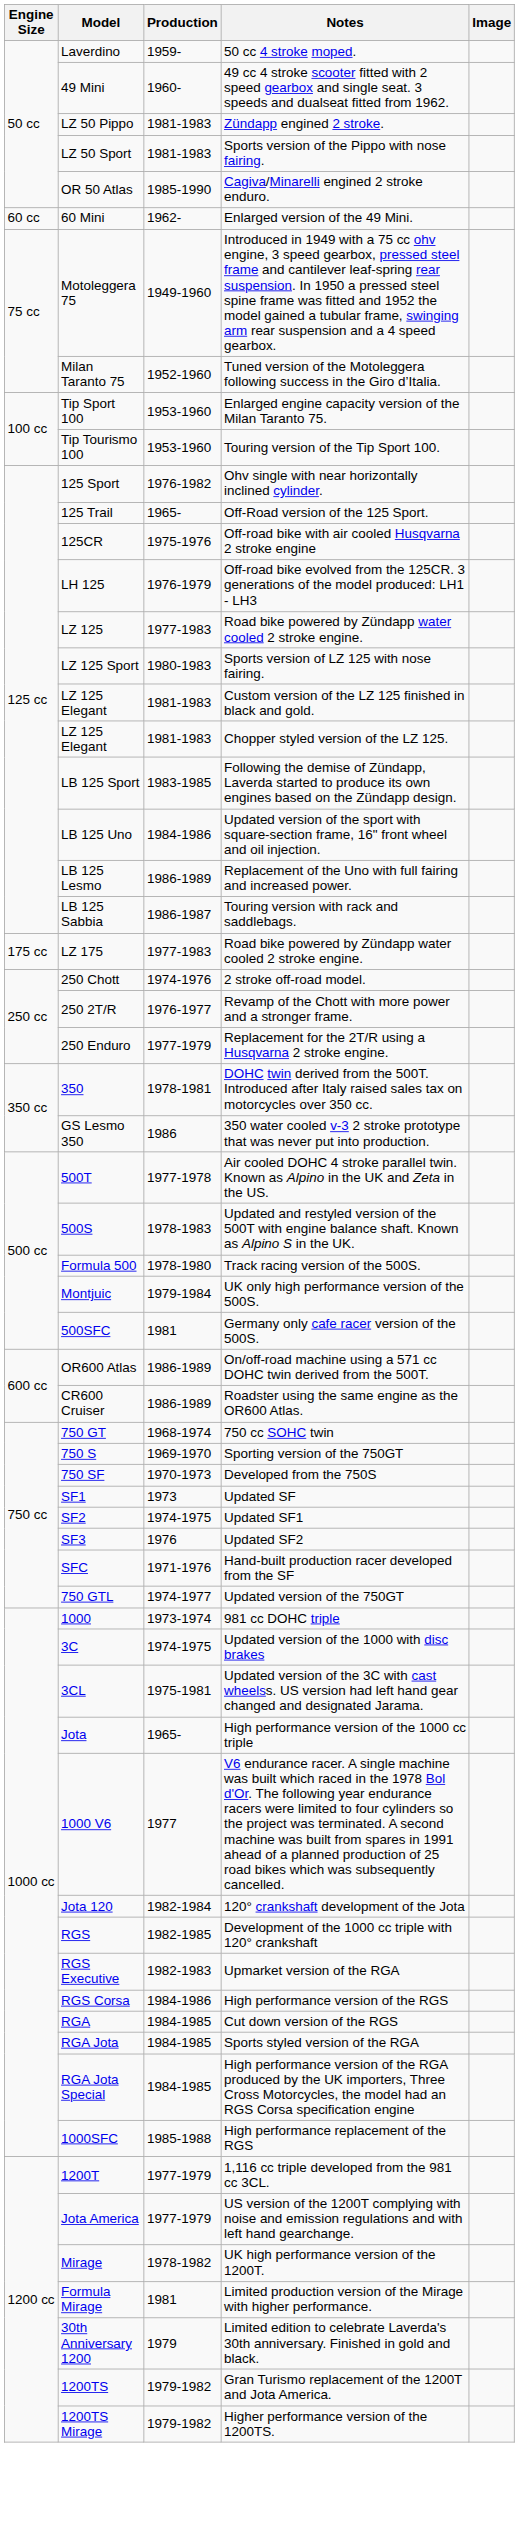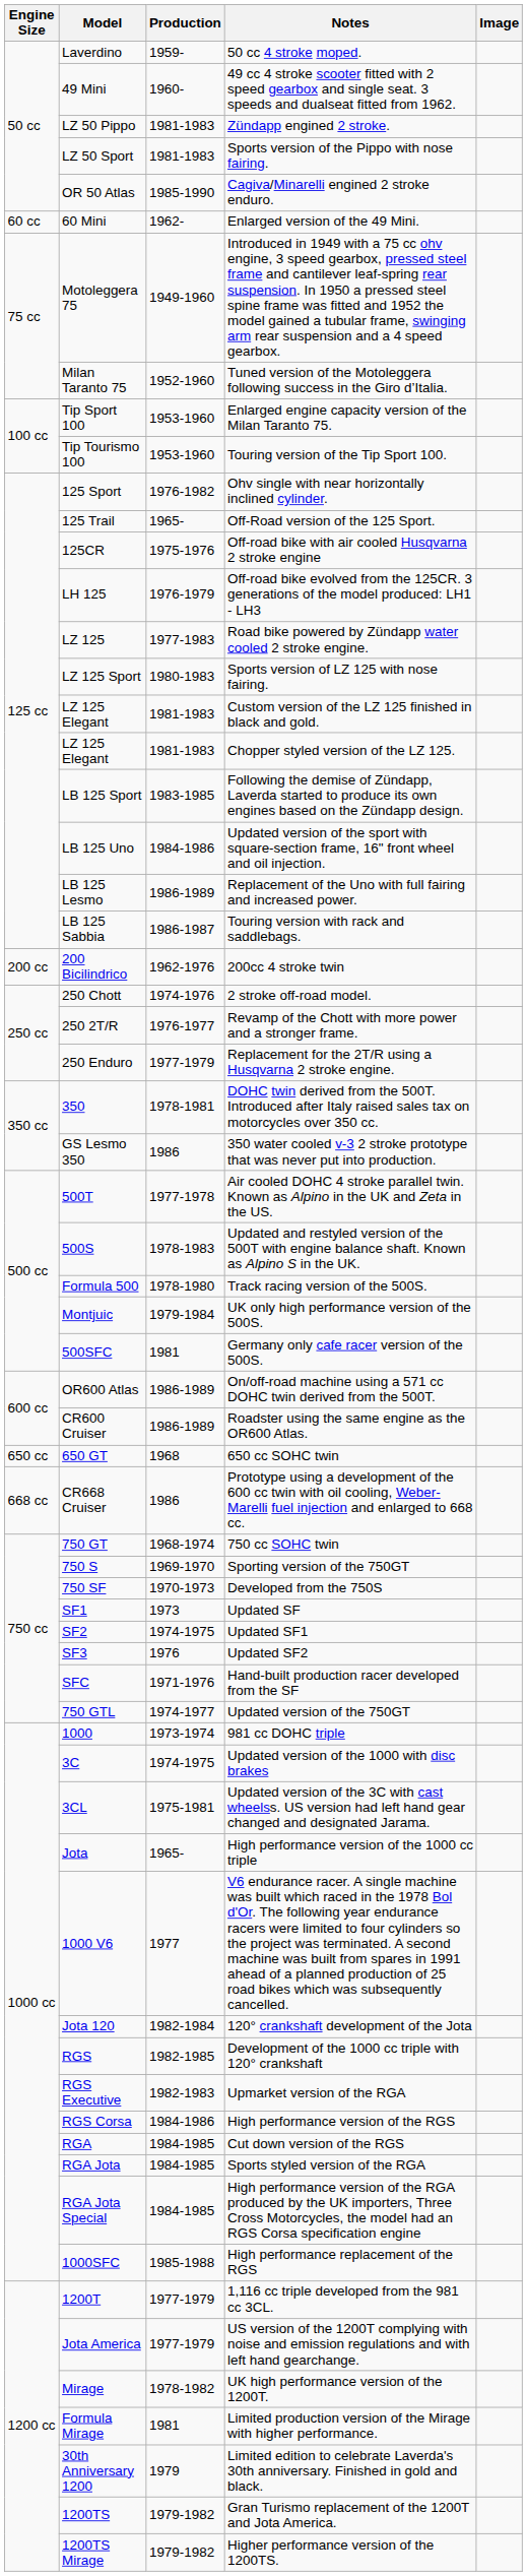 <table class="wikitable">
 <tr>
 <th>Engine Size</th>
 <th>Model</th>
 <th>Production</th>
 <th>Notes</th>
 <th>Image</th>
 </tr>
 <tr>
 <td rowspan="5">50 cc</td>
 <td>Laverdino</td>
 <td>1959-</td>
 <td>50 cc <a href='#'>4 stroke</a> <a href='#'>moped</a>.</td>
 <td></td>
 </tr>
 <tr>
 <td>49 Mini</td>
 <td>1960-</td>
 <td>49 cc 4 stroke <a href='#'>scooter</a> fitted with 2 speed <a href='#'>gearbox</a> and single seat. 3 speeds and dualseat fitted from 1962.</td>
 <td></td>
 </tr>
 <tr>
 <td>LZ 50 Pippo</td>
 <td>1981-1983</td>
 <td><a href='#'>Zündapp</a> engined <a href='#'>2 stroke</a>.</td>
 <td></td>
 </tr>
 <tr>
 <td>LZ 50 Sport</td>
 <td>1981-1983</td>
 <td>Sports version of the Pippo with nose <a href='#'>fairing</a>.</td>
 <td></td>
 </tr>
 <tr>
 <td>OR 50 Atlas</td>
 <td>1985-1990</td>
 <td><a href='#'>Cagiva</a>/<a href='#'>Minarelli</a> engined 2 stroke enduro.</td>
 <td></td>
 </tr>
 <tr>
 <td>60 cc</td>
 <td>60 Mini</td>
 <td>1962-</td>
 <td>Enlarged version of the 49 Mini.</td>
 <td></td>
 </tr>
 <tr>
 <td rowspan="2">75 cc</td>
 <td>Motoleggera 75</td>
 <td>1949-1960</td>
 <td>Introduced in 1949 with a 75 cc <a href='#'>ohv</a> engine, 3 speed gearbox, <a href='#'>pressed steel frame</a> and cantilever leaf-spring <a href='#'>rear suspension</a>. In 1950 a pressed steel spine frame was fitted and 1952 the model gained a tubular frame, <a href='#'>swinging arm</a> rear suspension and a 4 speed gearbox.</td>
 <td></td>
 </tr>
 <tr>
 <td>Milan Taranto 75</td>
 <td>1952-1960</td>
 <td>Tuned version of the Motoleggera following success in the Giro d’Italia.</td>
 <td></td>
 </tr>
 <tr>
 <td rowspan="2">100 cc</td>
 <td>Tip Sport 100</td>
 <td>1953-1960</td>
 <td>Enlarged engine capacity version of the Milan Taranto 75.</td>
 <td></td>
 </tr>
 <tr>
 <td>Tip Tourismo 100</td>
 <td>1953-1960</td>
 <td>Touring version of the Tip Sport 100.</td>
 <td></td>
 </tr>
 <tr>
 <td rowspan="12">125 cc</td>
 <td>125 Sport</td>
 <td>1976-1982</td>
 <td>Ohv single with near horizontally inclined <a href='#'>cylinder</a>.</td>
 <td></td>
 </tr>
 <tr>
 <td>125 Trail</td>
 <td>1965-</td>
 <td>Off-Road version of the 125 Sport.</td>
 <td></td>
 </tr>
 <tr>
 <td>125CR</td>
 <td>1975-1976</td>
 <td>Off-road bike with air cooled <a href='#'>Husqvarna</a> 2 stroke engine</td>
 <td></td>
 </tr>
 <tr>
 <td>LH 125</td>
 <td>1976-1979</td>
 <td>Off-road bike evolved from the 125CR. 3 generations of the model produced: LH1 - LH3</td>
 <td></td>
 </tr>
 <tr>
 <td>LZ 125</td>
 <td>1977-1983</td>
 <td>Road bike powered by Zündapp <a href='#'>water cooled</a> 2 stroke engine.</td>
 <td></td>
 </tr>
 <tr>
 <td>LZ 125 Sport</td>
 <td>1980-1983</td>
 <td>Sports version of LZ 125 with nose fairing.</td>
 <td></td>
 </tr>
 <tr>
 <td>LZ 125 Elegant</td>
 <td>1981-1983</td>
 <td>Custom version of the LZ 125 finished in black and gold.</td>
 <td></td>
 </tr>
 <tr>
 <td>LZ 125 Elegant</td>
 <td>1981-1983</td>
 <td>Chopper styled version of the LZ 125.</td>
 <td></td>
 </tr>
 <tr>
 <td>LB 125 Sport</td>
 <td>1983-1985</td>
 <td>Following the demise of Zündapp, Laverda started to produce its own engines based on the Zündapp design.</td>
 <td></td>
 </tr>
 <tr>
 <td>LB 125 Uno</td>
 <td>1984-1986</td>
 <td>Updated version of the sport with square-section frame, 16" front wheel and oil injection.</td>
 <td></td>
 </tr>
 <tr>
 <td>LB 125 Lesmo</td>
 <td>1986-1989</td>
 <td>Replacement of the Uno with full fairing and increased power.</td>
 <td></td>
 </tr>
 <tr>
 <td>LB 125 Sabbia</td>
 <td>1986-1987</td>
 <td>Touring version with rack and saddlebags.</td>
 <td></td>
 </tr>
 <tr>
-<td>175 cc</td>
-<td>LZ 175</td>
-<td>1977-1983</td>
-<td>Road bike powered by Zündapp water cooled 2 stroke engine.</td>
+<td>200 cc</td>
+<td><a href='#'>200 Bicilindrico</a></td>
+<td>1962-1976</td>
+<td>200cc 4 stroke twin</td>
 <td></td>
 </tr>
 <tr>
 <td rowspan="3">250 cc</td>
 <td>250 Chott</td>
 <td>1974-1976</td>
 <td>2 stroke off-road model.</td>
 <td></td>
 </tr>
 <tr>
 <td>250 2T/R</td>
 <td>1976-1977</td>
 <td>Revamp of the Chott with more power and a stronger frame.</td>
 <td></td>
 </tr>
 <tr>
 <td>250 Enduro</td>
 <td>1977-1979</td>
 <td>Replacement for the 2T/R using a <a href='#'>Husqvarna</a> 2 stroke engine.</td>
 <td></td>
 </tr>
 <tr>
 <td rowspan="2">350 cc</td>
 <td><a href='#'>350</a></td>
 <td>1978-1981</td>
 <td><a href='#'>DOHC</a> <a href='#'>twin</a> derived from the 500T. Introduced after Italy raised sales tax on motorcycles over 350 cc.</td>
 <td></td>
 </tr>
 <tr>
 <td>GS Lesmo 350</td>
 <td>1986</td>
 <td>350 water cooled <a href='#'>v-3</a> 2 stroke prototype that was never put into production.</td>
 <td></td>
 </tr>
 <tr>
 <td rowspan="5">500 cc</td>
 <td><a href='#'>500T</a></td>
 <td>1977-1978</td>
 <td>Air cooled DOHC 4 stroke parallel twin. Known as <em>Alpino</em> in the UK and <em>Zeta</em> in the US.</td>
 <td></td>
 </tr>
 <tr>
 <td><a href='#'>500S</a></td>
 <td>1978-1983</td>
 <td>Updated and restyled version of the 500T with engine balance shaft. Known as <em>Alpino S</em> in the UK.</td>
 <td></td>
 </tr>
 <tr>
 <td><a href='#'>Formula 500</a></td>
 <td>1978-1980</td>
 <td>Track racing version of the 500S.</td>
 <td></td>
 </tr>
 <tr>
 <td><a href='#'>Montjuic</a></td>
 <td>1979-1984</td>
 <td>UK only high performance version of the 500S.</td>
 <td></td>
 </tr>
 <tr>
 <td><a href='#'>500SFC</a></td>
 <td>1981</td>
 <td>Germany only <a href='#'>cafe racer</a> version of the 500S.</td>
 <td></td>
 </tr>
 <tr>
 <td rowspan="2">600 cc</td>
 <td>OR600 Atlas</td>
 <td>1986-1989</td>
 <td>On/off-road machine using a 571 cc DOHC twin derived from the 500T.</td>
 <td></td>
 </tr>
 <tr>
 <td>CR600 Cruiser</td>
 <td>1986-1989</td>
 <td>Roadster using the same engine as the OR600 Atlas.</td>
+<td></td>
+</tr>
+<tr>
+<td>650 cc</td>
+<td><a href='#'>650 GT</a></td>
+<td>1968</td>
+<td>650 cc SOHC twin</td>
+<td></td>
+</tr>
+<tr>
+<td>668 cc</td>
+<td>CR668 Cruiser</td>
+<td>1986</td>
+<td>Prototype using a development of the 600 cc twin with oil cooling, <a href='#'>Weber-Marelli</a> <a href='#'>fuel injection</a> and enlarged to 668 cc.</td>
 <td></td>
 </tr>
 <tr>
 <td rowspan="8">750 cc</td>
 <td><a href='#'>750 GT</a></td>
 <td>1968-1974</td>
 <td>750 cc <a href='#'>SOHC</a> twin</td>
 <td></td>
 </tr>
 <tr>
 <td><a href='#'>750 S</a></td>
 <td>1969-1970</td>
 <td>Sporting version of the 750GT</td>
 <td></td>
 </tr>
 <tr>
 <td><a href='#'>750 SF</a></td>
 <td>1970-1973</td>
 <td>Developed from the 750S</td>
 <td></td>
 </tr>
 <tr>
 <td><a href='#'>SF1</a></td>
 <td>1973</td>
 <td>Updated SF</td>
 <td></td>
 </tr>
 <tr>
 <td><a href='#'>SF2</a></td>
 <td>1974-1975</td>
 <td>Updated SF1</td>
 <td></td>
 </tr>
 <tr>
 <td><a href='#'>SF3</a></td>
 <td>1976</td>
 <td>Updated SF2</td>
 <td></td>
 </tr>
 <tr>
 <td><a href='#'>SFC</a></td>
 <td>1971-1976</td>
 <td>Hand-built production racer developed from the SF</td>
 <td></td>
 </tr>
 <tr>
 <td><a href='#'>750 GTL</a></td>
 <td>1974-1977</td>
 <td>Updated version of the 750GT</td>
 <td></td>
 </tr>
 <tr>
 <td rowspan="13">1000 cc</td>
 <td><a href='#'>1000</a></td>
 <td>1973-1974</td>
 <td>981 cc DOHC <a href='#'>triple</a></td>
 <td></td>
 </tr>
 <tr>
 <td><a href='#'>3C</a></td>
 <td>1974-1975</td>
 <td>Updated version of the 1000 with <a href='#'>disc brakes</a></td>
 <td></td>
 </tr>
 <tr>
 <td><a href='#'>3CL</a></td>
 <td>1975-1981</td>
 <td>Updated version of the 3C with <a href='#'>cast wheels</a>s. US version had left hand gear changed and designated Jarama.</td>
 <td></td>
 </tr>
 <tr>
 <td><a href='#'>Jota</a></td>
 <td>1965-</td>
 <td>High performance version of the 1000 cc triple</td>
 <td></td>
 </tr>
 <tr>
 <td><a href='#'>1000 V6</a></td>
 <td>1977</td>
 <td><a href='#'>V6</a> endurance racer. A single machine was built which raced in the 1978 <a href='#'>Bol d'Or</a>. The following year endurance racers were limited to four cylinders so the project was terminated. A second machine was built from spares in 1991 ahead of a planned production of 25 road bikes which was subsequently cancelled.</td>
 <td></td>
 </tr>
 <tr>
 <td><a href='#'>Jota 120</a></td>
 <td>1982-1984</td>
 <td>120° <a href='#'>crankshaft</a> development of the Jota</td>
 <td></td>
 </tr>
 <tr>
 <td><a href='#'>RGS</a></td>
 <td>1982-1985</td>
 <td>Development of the 1000 cc triple with 120° crankshaft</td>
 <td></td>
 </tr>
 <tr>
 <td><a href='#'>RGS Executive</a></td>
 <td>1982-1983</td>
 <td>Upmarket version of the RGA</td>
 <td></td>
 </tr>
 <tr>
 <td><a href='#'>RGS Corsa</a></td>
 <td>1984-1986</td>
 <td>High performance version of the RGS</td>
 <td></td>
 </tr>
 <tr>
 <td><a href='#'>RGA</a></td>
 <td>1984-1985</td>
 <td>Cut down version of the RGS</td>
 <td></td>
 </tr>
 <tr>
 <td><a href='#'>RGA Jota</a></td>
 <td>1984-1985</td>
 <td>Sports styled version of the RGA</td>
 <td></td>
 </tr>
 <tr>
 <td><a href='#'>RGA Jota Special</a></td>
 <td>1984-1985</td>
 <td>High performance version of the RGA produced by the UK importers, Three Cross Motorcycles, the model had an RGS Corsa specification engine</td>
 <td></td>
 </tr>
 <tr>
 <td><a href='#'>1000SFC</a></td>
 <td>1985-1988</td>
 <td>High performance replacement of the RGS</td>
 <td></td>
 </tr>
 <tr>
 <td rowspan="7">1200 cc</td>
 <td><a href='#'>1200T</a></td>
 <td>1977-1979</td>
 <td>1,116 cc triple developed from the 981 cc 3CL.</td>
 <td></td>
 </tr>
 <tr>
 <td><a href='#'>Jota America</a></td>
 <td>1977-1979</td>
 <td>US version of the 1200T complying with noise and emission regulations and with left hand gearchange.</td>
 <td></td>
 </tr>
 <tr>
 <td><a href='#'>Mirage</a></td>
 <td>1978-1982</td>
 <td>UK high performance version of the 1200T.</td>
 <td></td>
 </tr>
 <tr>
 <td><a href='#'>Formula Mirage</a></td>
 <td>1981</td>
 <td>Limited production version of the Mirage with higher performance.</td>
 <td></td>
 </tr>
 <tr>
 <td><a href='#'>30th Anniversary 1200</a></td>
 <td>1979</td>
 <td>Limited edition to celebrate Laverda's 30th anniversary. Finished in gold and black.</td>
 <td></td>
 </tr>
 <tr>
 <td><a href='#'>1200TS</a></td>
 <td>1979-1982</td>
 <td>Gran Turismo replacement of the 1200T and Jota America.</td>
 <td></td>
 </tr>
 <tr>
 <td><a href='#'>1200TS Mirage</a></td>
 <td>1979-1982</td>
 <td>Higher performance version of the 1200TS.</td>
 <td></td>
 </tr>
 </table>
